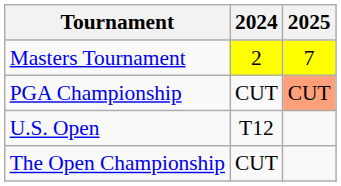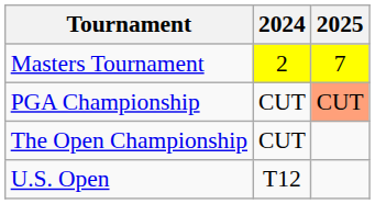 <table class="wikitable" style="font-size:95%;text-align:center;">
 <tr>
 <th>Tournament</th>
 <th>2024</th>
 <th>2025</th>
 </tr>
 <tr>
 <td align=left><a href='#'>Masters Tournament</a></td>
 <td style="background:yellow;">2</td>
 <td style="background:yellow;">7</td>
 </tr>
 <tr>
 <td align=left><a href='#'>PGA Championship</a></td>
 <td>CUT</td>
 <td style="background: lightsalmon;">CUT</td>
 </tr>
 <tr>
+<td align=left><a href='#'>The Open Championship</a></td>
+<td>CUT</td>
+<td></td>
+</tr>
+<tr>
 <td align=left><a href='#'>U.S. Open</a></td>
 <td>T12</td>
 <td></td>
 </tr>
-<tr>
-<td align=left><a href='#'>The Open Championship</a></td>
-<td>CUT</td>
-<td></td>
-</tr>
 </table>
